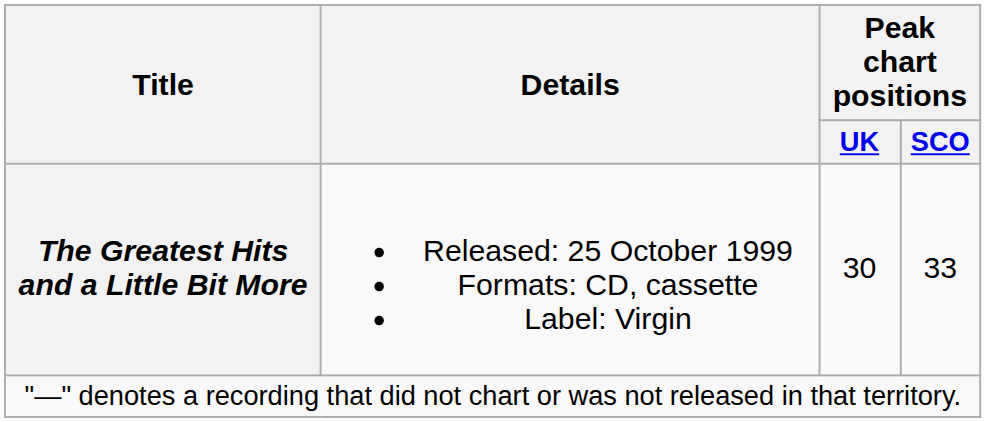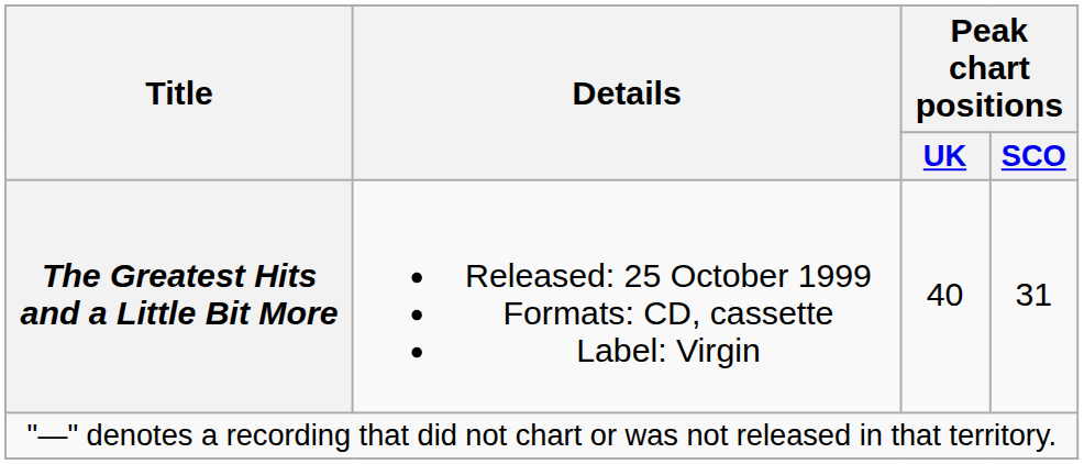 <table class="wikitable plainrowheaders" style="text-align:center;">
 <tr>
 <th scope="col" rowspan="2" style="width:10em;">Title</th>
 <th scope="col" rowspan="2" style="width:16em;">Details</th>
 <th scope="col" colspan="2">Peak chart positions</th>
 </tr>
 <tr>
 <th scope="col" style="width:2.5em;font-size:90%;"><a href='#'>UK</a><br></th>
 <th scope="col" style="width:2.5em;font-size:90%;"><a href='#'>SCO</a><br></th>
 </tr>
 <tr>
 <th scope="row"><em>The Greatest Hits and a Little Bit More</em></th>
 <td><br><ul><li>Released: 25 October 1999</li><li>Formats: CD, cassette</li><li>Label: Virgin</li></ul></td>
-<td>30</td>
-<td>33</td>
+<td>40</td>
+<td>31</td>
 </tr>
 <tr>
 <td colspan="15" style="font-size:90%">"—" denotes a recording that did not chart or was not released in that territory.</td>
 </tr>
 </table>
